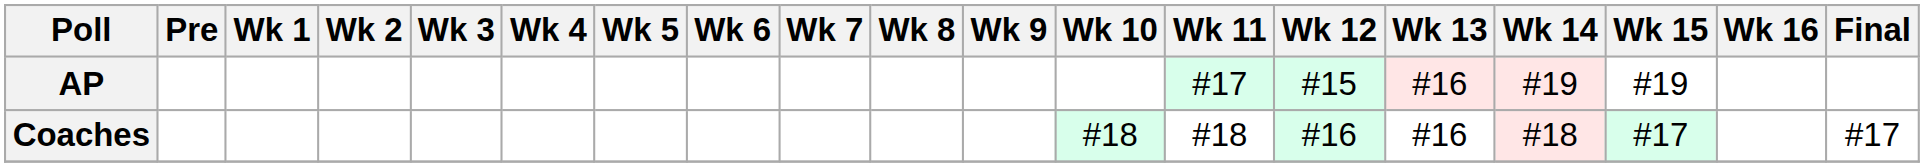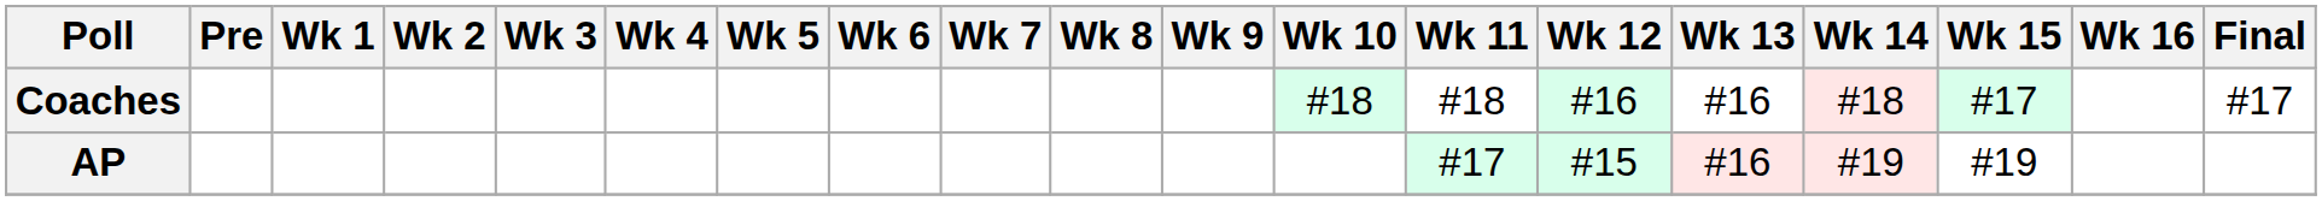 <table class="wikitable" style="white-space:nowrap;">
 <tr>
 <th>Poll</th>
 <th>Pre</th>
 <th>Wk 1</th>
 <th>Wk 2</th>
 <th>Wk 3</th>
 <th>Wk 4</th>
 <th>Wk 5</th>
 <th>Wk 6</th>
 <th>Wk 7</th>
 <th>Wk 8</th>
 <th>Wk 9</th>
 <th>Wk 10</th>
 <th>Wk 11</th>
 <th>Wk 12</th>
 <th>Wk 13</th>
 <th>Wk 14</th>
 <th>Wk 15</th>
 <th>Wk 16</th>
 <th>Final</th>
 </tr>
 <tr style="text-align:center;">
+<th>Coaches</th>
+<td style="background:#FFF;"></td>
+<td style="background:#FFF;"></td>
+<td style="background:#FFF;"></td>
+<td style="background:#FFF;"></td>
+<td style="background:#FFF;"></td>
+<td style="background:#FFF;"></td>
+<td style="background:#FFF;"></td>
+<td style="background:#FFF;"></td>
+<td style="background:#FFF;"></td>
+<td style="background:#FFF;"></td>
+<td style="background:#d8ffeb;">#18</td>
+<td style="background:#FFF;">#18</td>
+<td style="background:#d8ffeb;">#16</td>
+<td style="background:#FFF;">#16</td>
+<td style="background:#ffe6e6;">#18</td>
+<td style="background:#d8ffeb;">#17</td>
+<td style="background:#FFF;"></td>
+<td style="background:#FFF;">#17</td>
+</tr>
+<tr style="text-align:center;">
 <th>AP</th>
 <td style="background:#FFF;"></td>
 <td style="background:#FFF;"></td>
 <td style="background:#FFF;"></td>
 <td style="background:#FFF;"></td>
 <td style="background:#FFF;"></td>
 <td style="background:#FFF;"></td>
 <td style="background:#FFF;"></td>
 <td style="background:#FFF;"></td>
 <td style="background:#FFF;"></td>
 <td style="background:#FFF;"></td>
 <td style="background:#FFF;"></td>
 <td style="background:#d8ffeb;">#17</td>
 <td style="background:#d8ffeb;">#15</td>
 <td style="background:#ffe6e6;">#16</td>
 <td style="background:#ffe6e6;">#19</td>
 <td style="background:#FFF;">#19</td>
 <td style="background:#FFF;"></td>
 <td style="background:#FFF;"></td>
 </tr>
 <tr style="text-align:center;">
-<th>Coaches</th>
-<td style="background:#FFF;"></td>
-<td style="background:#FFF;"></td>
-<td style="background:#FFF;"></td>
-<td style="background:#FFF;"></td>
-<td style="background:#FFF;"></td>
-<td style="background:#FFF;"></td>
-<td style="background:#FFF;"></td>
-<td style="background:#FFF;"></td>
-<td style="background:#FFF;"></td>
-<td style="background:#FFF;"></td>
-<td style="background:#d8ffeb;">#18</td>
-<td style="background:#FFF;">#18</td>
-<td style="background:#d8ffeb;">#16</td>
-<td style="background:#FFF;">#16</td>
-<td style="background:#ffe6e6;">#18</td>
-<td style="background:#d8ffeb;">#17</td>
-<td style="background:#FFF;"></td>
-<td style="background:#FFF;">#17</td>
-</tr>
-<tr style="text-align:center;">
 </tr>
 </table>
